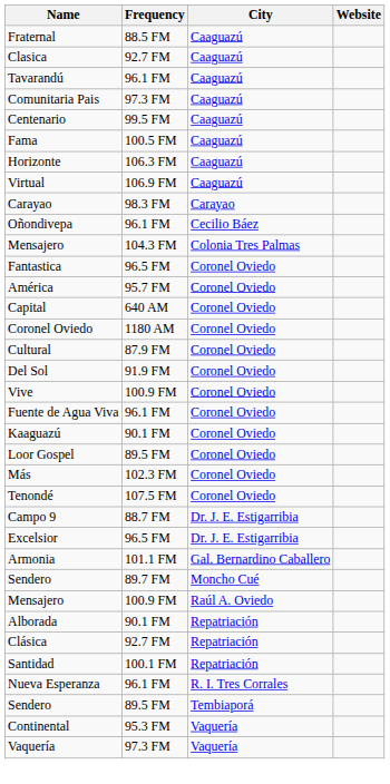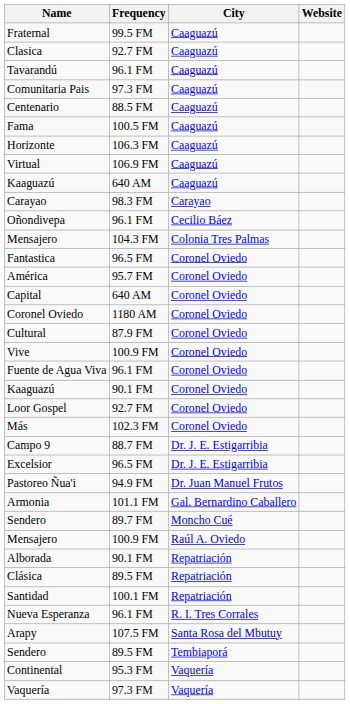 <table class="wikitable sortable">
 <tr>
 <th>Name</th>
 <th>Frequency</th>
 <th>City</th>
 <th>Website</th>
 </tr>
 <tr>
 <td>Fraternal</td>
-<td>88.5 FM</td>
+<td>99.5 FM</td>
 <td><a href='#'>Caaguazú</a></td>
 <td></td>
 </tr>
 <tr>
 <td>Clasica</td>
 <td>92.7 FM</td>
 <td><a href='#'>Caaguazú</a></td>
 <td></td>
 </tr>
 <tr>
 <td>Tavarandú</td>
 <td>96.1 FM</td>
 <td><a href='#'>Caaguazú</a></td>
 <td></td>
 </tr>
 <tr>
 <td>Comunitaria Pais</td>
 <td>97.3 FM</td>
 <td><a href='#'>Caaguazú</a></td>
 <td></td>
 </tr>
 <tr>
 <td>Centenario</td>
-<td>99.5 FM</td>
+<td>88.5 FM</td>
 <td><a href='#'>Caaguazú</a></td>
 <td></td>
 </tr>
 <tr>
 <td>Fama</td>
 <td>100.5 FM</td>
 <td><a href='#'>Caaguazú</a></td>
 <td></td>
 </tr>
 <tr>
 <td>Horizonte</td>
 <td>106.3 FM</td>
 <td><a href='#'>Caaguazú</a></td>
 <td></td>
 </tr>
 <tr>
 <td>Virtual</td>
 <td>106.9 FM</td>
+<td><a href='#'>Caaguazú</a></td>
+<td></td>
+</tr>
+<tr>
+<td>Kaaguazú</td>
+<td>640 AM</td>
 <td><a href='#'>Caaguazú</a></td>
 <td></td>
 </tr>
 <tr>
 <td>Carayao</td>
 <td>98.3 FM</td>
 <td><a href='#'>Carayao</a></td>
 <td></td>
 </tr>
 <tr>
 <td>Oñondivepa</td>
 <td>96.1 FM</td>
 <td><a href='#'>Cecilio Báez</a></td>
 <td></td>
 </tr>
 <tr>
 <td>Mensajero</td>
 <td>104.3 FM</td>
 <td><a href='#'>Colonia Tres Palmas</a></td>
 <td></td>
 </tr>
 <tr>
 <td>Fantastica</td>
 <td>96.5 FM</td>
 <td><a href='#'>Coronel Oviedo</a></td>
 <td></td>
 </tr>
 <tr>
 <td>América</td>
 <td>95.7 FM</td>
 <td><a href='#'>Coronel Oviedo</a></td>
 <td></td>
 </tr>
 <tr>
 <td>Capital</td>
 <td>640 AM</td>
 <td><a href='#'>Coronel Oviedo</a></td>
 <td></td>
 </tr>
 <tr>
 <td>Coronel Oviedo</td>
 <td>1180 AM</td>
 <td><a href='#'>Coronel Oviedo</a></td>
 <td></td>
 </tr>
 <tr>
 <td>Cultural</td>
 <td>87.9 FM</td>
 <td><a href='#'>Coronel Oviedo</a></td>
 <td></td>
 </tr>
 <tr>
-<td>Del Sol</td>
-<td>91.9 FM</td>
-<td><a href='#'>Coronel Oviedo</a></td>
-<td></td>
-</tr>
-<tr>
 <td>Vive</td>
 <td>100.9 FM</td>
 <td><a href='#'>Coronel Oviedo</a></td>
 <td></td>
 </tr>
 <tr>
 <td>Fuente de Agua Viva</td>
 <td>96.1 FM</td>
 <td><a href='#'>Coronel Oviedo</a></td>
 <td></td>
 </tr>
 <tr>
 <td>Kaaguazú</td>
 <td>90.1 FM</td>
 <td><a href='#'>Coronel Oviedo</a></td>
 <td></td>
 </tr>
 <tr>
 <td>Loor Gospel</td>
-<td>89.5 FM</td>
+<td>92.7 FM</td>
 <td><a href='#'>Coronel Oviedo</a></td>
 <td></td>
 </tr>
 <tr>
 <td>Más</td>
 <td>102.3 FM</td>
-<td><a href='#'>Coronel Oviedo</a></td>
-<td></td>
-</tr>
-<tr>
-<td>Tenondé</td>
-<td>107.5 FM</td>
 <td><a href='#'>Coronel Oviedo</a></td>
 <td></td>
 </tr>
 <tr>
 <td>Campo 9</td>
 <td>88.7 FM</td>
 <td><a href='#'>Dr. J. E. Estigarribia</a></td>
 <td></td>
 </tr>
 <tr>
 <td>Excelsior</td>
 <td>96.5 FM</td>
 <td><a href='#'>Dr. J. E. Estigarribia</a></td>
+<td></td>
+</tr>
+<tr>
+<td>Pastoreo Ñua'i</td>
+<td>94.9 FM</td>
+<td><a href='#'>Dr. Juan Manuel Frutos</a></td>
 <td></td>
 </tr>
 <tr>
 <td>Armonia</td>
 <td>101.1 FM</td>
 <td><a href='#'>Gal. Bernardino Caballero</a></td>
 <td></td>
 </tr>
 <tr>
 <td>Sendero</td>
 <td>89.7 FM</td>
 <td><a href='#'>Moncho Cué</a></td>
 <td></td>
 </tr>
 <tr>
 <td>Mensajero</td>
 <td>100.9 FM</td>
 <td><a href='#'>Raúl A. Oviedo</a></td>
 <td></td>
 </tr>
 <tr>
 <td>Alborada</td>
 <td>90.1 FM</td>
 <td><a href='#'>Repatriación</a></td>
 <td></td>
 </tr>
 <tr>
 <td>Clásica</td>
-<td>92.7 FM</td>
+<td>89.5 FM</td>
 <td><a href='#'>Repatriación</a></td>
 <td></td>
 </tr>
 <tr>
 <td>Santidad</td>
 <td>100.1 FM</td>
 <td><a href='#'>Repatriación</a></td>
 <td></td>
 </tr>
 <tr>
 <td>Nueva Esperanza</td>
 <td>96.1 FM</td>
 <td><a href='#'>R. I. Tres Corrales</a></td>
+<td></td>
+</tr>
+<tr>
+<td>Arapy</td>
+<td>107.5 FM</td>
+<td><a href='#'>Santa Rosa del Mbutuy</a></td>
 <td></td>
 </tr>
 <tr>
 <td>Sendero</td>
 <td>89.5 FM</td>
 <td><a href='#'>Tembiaporá</a></td>
 <td></td>
 </tr>
 <tr>
 <td>Continental</td>
 <td>95.3 FM</td>
 <td><a href='#'>Vaquería</a></td>
 <td></td>
 </tr>
 <tr>
 <td>Vaquería</td>
 <td>97.3 FM</td>
 <td><a href='#'>Vaquería</a></td>
 <td></td>
 </tr>
 </table>
